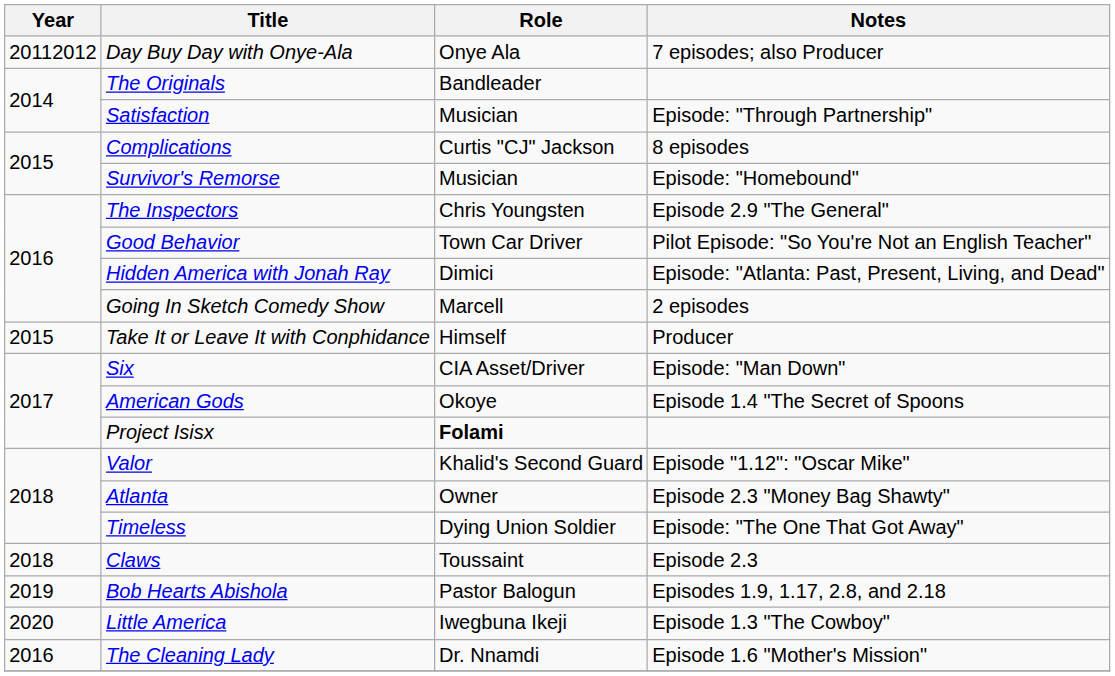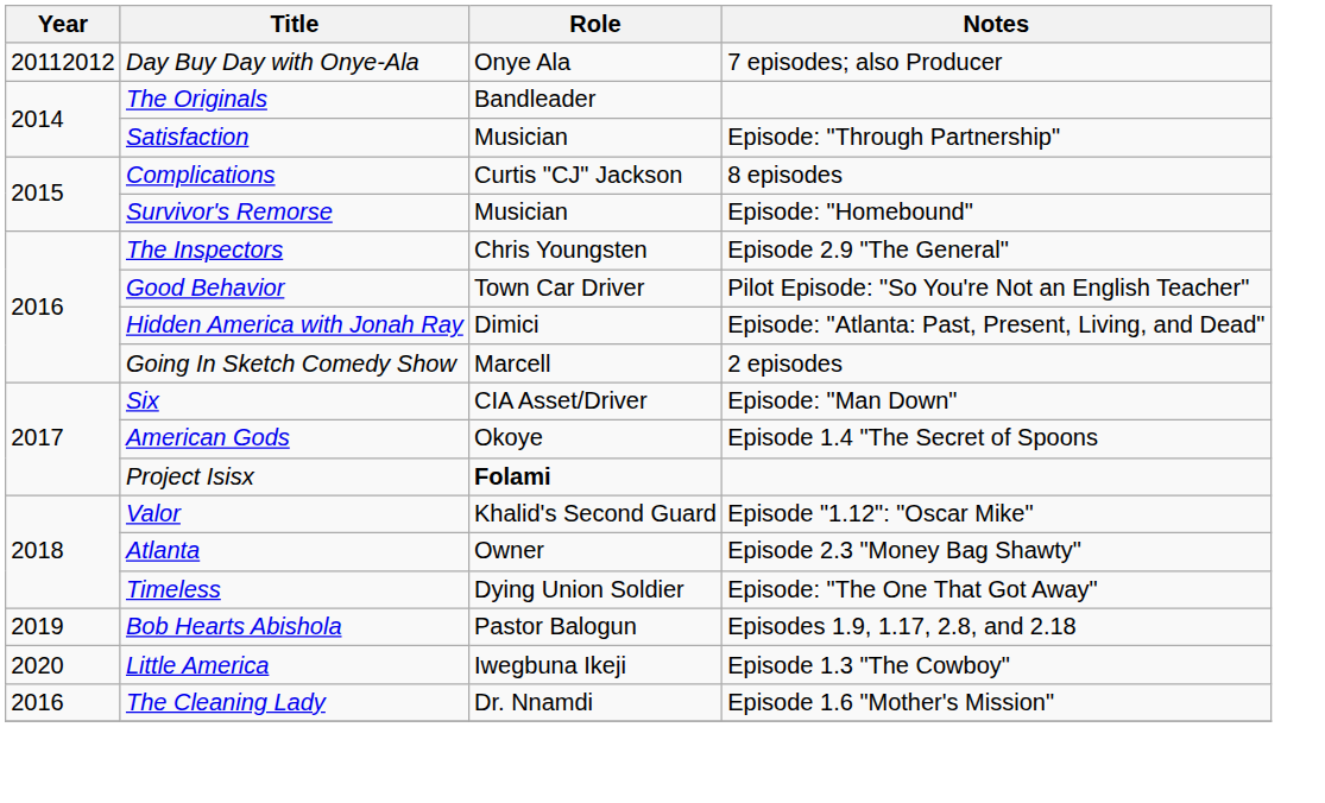 <table class="wikitable sortable">
 <tr>
 <th>Year</th>
 <th>Title</th>
 <th>Role</th>
 <th class="unsortable">Notes</th>
 </tr>
 <tr>
 <td>20112012</td>
 <td><em>Day Buy Day with Onye-Ala</em></td>
 <td>Onye Ala</td>
 <td>7 episodes; also Producer</td>
 </tr>
 <tr>
 <td rowspan=2>2014</td>
 <td><em><a href='#'>The Originals</a></em></td>
 <td>Bandleader</td>
 <td></td>
 </tr>
 <tr>
 <td><em><a href='#'>Satisfaction</a></em></td>
 <td>Musician</td>
 <td>Episode: "Through Partnership"</td>
 </tr>
 <tr>
 <td rowspan=2>2015</td>
 <td><em><a href='#'>Complications</a></em></td>
 <td>Curtis "CJ" Jackson</td>
 <td>8 episodes</td>
 </tr>
 <tr>
 <td><em><a href='#'>Survivor's Remorse</a></em></td>
 <td>Musician</td>
 <td>Episode: "Homebound"</td>
 </tr>
 <tr>
 <td rowspan=4>2016</td>
 <td><em><a href='#'>The Inspectors</a></em></td>
 <td>Chris Youngsten</td>
 <td>Episode 2.9 "The General"</td>
 </tr>
 <tr>
 <td><em><a href='#'>Good Behavior</a></em></td>
 <td>Town Car Driver</td>
 <td>Pilot Episode: "So You're Not an English Teacher"</td>
 </tr>
 <tr>
 <td><em><a href='#'>Hidden America with Jonah Ray</a></em></td>
 <td>Dimici</td>
 <td>Episode: "Atlanta: Past, Present, Living, and Dead"</td>
 </tr>
 <tr>
 <td><em>Going In Sketch Comedy Show</em></td>
 <td>Marcell</td>
 <td>2 episodes</td>
 </tr>
 <tr>
-<td>2015</td>
-<td><em>Take It or Leave It with Conphidance</em></td>
-<td>Himself</td>
-<td>Producer</td>
-</tr>
-<tr>
 <td rowspan=3>2017</td>
 <td><em><a href='#'>Six</a></em></td>
 <td>CIA Asset/Driver</td>
 <td>Episode: "Man Down"</td>
 </tr>
 <tr>
 <td><em><a href='#'>American Gods</a></em></td>
 <td>Okoye</td>
 <td>Episode 1.4 "The Secret of Spoons</td>
 </tr>
 <tr>
 <td><em>Project Isisx</em></td>
 <td><strong>Folami</strong></td>
 <td></td>
 </tr>
 <tr>
 <td rowspan=3>2018</td>
 <td><em><a href='#'>Valor</a></em></td>
 <td>Khalid's Second Guard</td>
 <td>Episode "1.12": "Oscar Mike"</td>
 </tr>
 <tr>
 <td><em><a href='#'>Atlanta</a></em></td>
 <td>Owner</td>
 <td>Episode 2.3 "Money Bag Shawty"</td>
 </tr>
 <tr>
 <td><em><a href='#'>Timeless</a></em></td>
 <td>Dying Union Soldier</td>
 <td>Episode: "The One That Got Away"</td>
 </tr>
 <tr>
-<td rowspan=1>2018</td>
-<td><em><a href='#'>Claws</a></em></td>
-<td>Toussaint</td>
-<td>Episode 2.3</td>
-</tr>
-<tr>
 <td rowspan=1>2019</td>
 <td><em><a href='#'>Bob Hearts Abishola</a></em></td>
 <td>Pastor Balogun</td>
 <td>Episodes 1.9, 1.17, 2.8, and 2.18</td>
 </tr>
 <tr>
 <td rowspan=1>2020</td>
 <td><em><a href='#'>Little America</a></em></td>
 <td>Iwegbuna Ikeji</td>
 <td>Episode 1.3 "The Cowboy"</td>
 </tr>
 <tr>
 <td rowspan=1>2016</td>
 <td><em><a href='#'>The Cleaning Lady</a></em></td>
 <td>Dr. Nnamdi</td>
 <td>Episode 1.6 "Mother's Mission"</td>
 </tr>
 <tr>
 </tr>
 </table>
